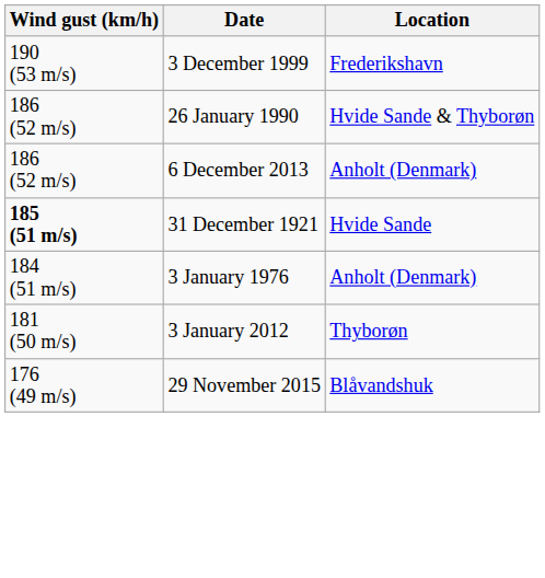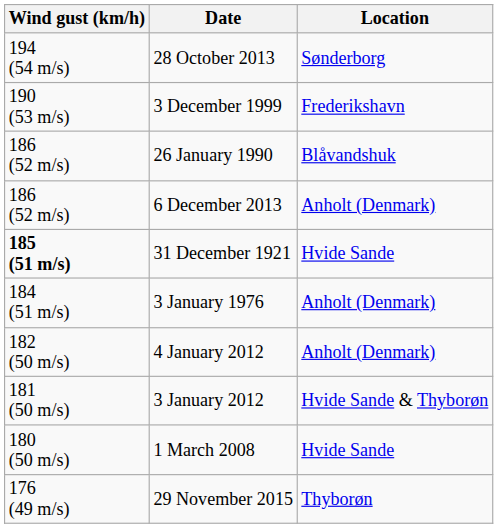 <table class="wikitable sortable">
 <tr>
 <th>Wind gust (km/h)</th>
 <th>Date</th>
 <th>Location</th>
+</tr>
+<tr>
+<td>194<br>(54 m/s)</td>
+<td>28 October 2013</td>
+<td><a href='#'>Sønderborg</a></td>
 </tr>
 <tr>
 <td>190<br>(53 m/s)</td>
 <td>3 December 1999</td>
 <td><a href='#'>Frederikshavn</a></td>
 </tr>
 <tr>
 <td>186<br>(52 m/s)</td>
 <td>26 January 1990</td>
-<td><a href='#'>Hvide Sande</a> & <a href='#'>Thyborøn</a></td>
+<td><a href='#'>Blåvandshuk</a></td>
 </tr>
 <tr>
 <td>186<br>(52 m/s)</td>
 <td>6 December 2013</td>
 <td><a href='#'>Anholt (Denmark)</a></td>
 </tr>
 <tr>
 <td><strong>185<br>(51 m/s)</strong></td>
 <td>31 December 1921</td>
 <td><a href='#'>Hvide Sande</a></td>
 </tr>
 <tr>
 <td>184<br>(51 m/s)</td>
 <td>3 January 1976</td>
 <td><a href='#'>Anholt (Denmark)</a></td>
 </tr>
 <tr>
+<td>182<br>(50 m/s)</td>
+<td>4 January 2012</td>
+<td><a href='#'>Anholt (Denmark)</a></td>
+</tr>
+<tr>
 <td>181<br>(50 m/s)</td>
 <td>3 January 2012</td>
-<td><a href='#'>Thyborøn</a></td>
+<td><a href='#'>Hvide Sande</a> & <a href='#'>Thyborøn</a></td>
+</tr>
+<tr>
+<td>180<br>(50 m/s)</td>
+<td>1 March 2008</td>
+<td><a href='#'>Hvide Sande</a></td>
 </tr>
 <tr>
 <td>176<br>(49 m/s)</td>
 <td>29 November 2015</td>
-<td><a href='#'>Blåvandshuk</a></td>
+<td><a href='#'>Thyborøn</a></td>
 </tr>
 </table>
